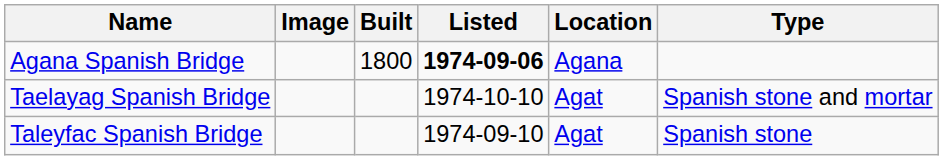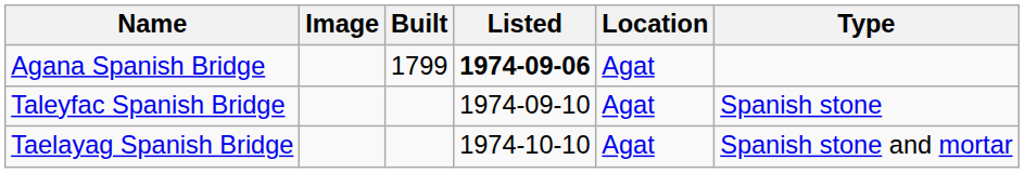 <table class="wikitable sortable">
 <tr>
 <th>Name</th>
 <th>Image</th>
 <th>Built</th>
 <th>Listed</th>
 <th>Location</th>
 <th>Type</th>
 </tr>
 <tr>
 <td><a href='#'>Agana Spanish Bridge</a></td>
 <td></td>
-<td>1800</td>
+<td>1799</td>
 <td><strong>1974-09-06</strong></td>
-<td><a href='#'>Agana</a><br><small></small></td>
+<td><a href='#'>Agat</a><br><small></small></td>
 <td></td>
+</tr>
+<tr>
+<td><a href='#'>Taleyfac Spanish Bridge</a></td>
+<td></td>
+<td></td>
+<td>1974-09-10</td>
+<td><a href='#'>Agat</a><br><small></small></td>
+<td><a href='#'>Spanish stone</a></td>
 </tr>
 <tr>
 <td><a href='#'>Taelayag Spanish Bridge</a></td>
 <td></td>
 <td></td>
 <td>1974-10-10</td>
 <td><a href='#'>Agat</a><br><small></small></td>
 <td><a href='#'>Spanish stone</a> and <a href='#'>mortar</a></td>
 </tr>
-<tr>
-<td><a href='#'>Taleyfac Spanish Bridge</a></td>
-<td></td>
-<td></td>
-<td>1974-09-10</td>
-<td><a href='#'>Agat</a><br><small></small></td>
-<td><a href='#'>Spanish stone</a></td>
-</tr>
 </table>
